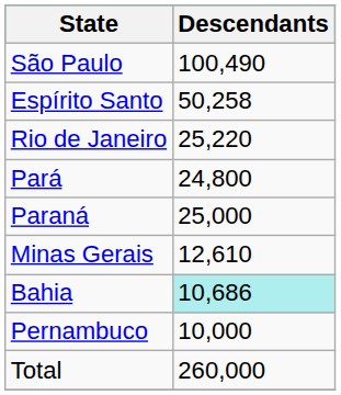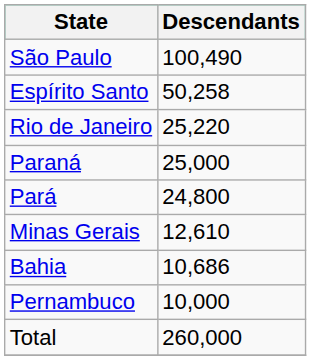 <table class="wikitable">
 <tr style="background:#009966;" colspan="2">
 <th>State</th>
 <th>Descendants</th>
 </tr>
 <tr>
 <td><a href='#'>São Paulo</a></td>
 <td>100,490</td>
 </tr>
 <tr>
 <td><a href='#'>Espírito Santo</a></td>
 <td>50,258</td>
 </tr>
 <tr>
 <td><a href='#'>Rio de Janeiro</a></td>
 <td>25,220</td>
 </tr>
 <tr>
+<td><a href='#'>Paraná</a></td>
+<td>25,000</td>
+</tr>
+<tr>
 <td><a href='#'>Pará</a></td>
 <td>24,800</td>
-</tr>
-<tr>
-<td><a href='#'>Paraná</a></td>
-<td>25,000</td>
 </tr>
 <tr>
 <td><a href='#'>Minas Gerais</a></td>
 <td>12,610</td>
 </tr>
 <tr>
 <td><a href='#'>Bahia</a></td>
-<td style="background: paleturquoise;">10,686</td>
+<td>10,686</td>
 </tr>
 <tr>
 <td><a href='#'>Pernambuco</a></td>
 <td>10,000</td>
 </tr>
 <tr>
 <td>Total</td>
 <td>260,000</td>
 </tr>
 <tr>
 </tr>
 </table>
